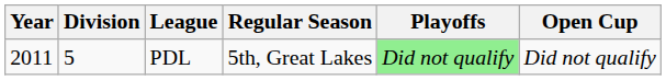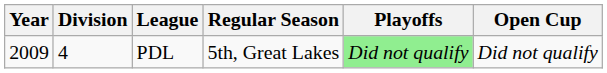 <table class="wikitable">
 <tr>
 <th>Year</th>
 <th>Division</th>
 <th>League</th>
 <th>Regular Season</th>
 <th>Playoffs</th>
 <th>Open Cup</th>
 </tr>
 <tr>
-<td>2011</td>
-<td>5</td>
+<td>2009</td>
+<td>4</td>
 <td>PDL</td>
 <td>5th, Great Lakes</td>
 <td style="background: lightgreen;"><em>Did not qualify</em></td>
 <td><em>Did not qualify</em></td>
 </tr>
 </table>
